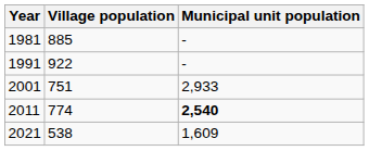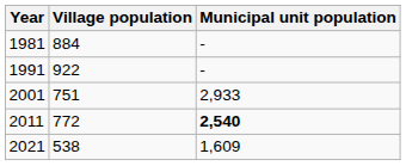 <table class=wikitable>
 <tr>
 <th>Year</th>
 <th>Village population</th>
 <th>Municipal unit population</th>
 </tr>
 <tr>
 <td>1981</td>
-<td>885</td>
+<td>884</td>
 <td>-</td>
 </tr>
 <tr>
 <td>1991</td>
 <td>922</td>
 <td>-</td>
 </tr>
 <tr>
 <td>2001</td>
 <td>751</td>
 <td>2,933</td>
 </tr>
 <tr>
 <td>2011</td>
-<td>774</td>
+<td>772</td>
 <td><strong>2,540</strong></td>
 </tr>
 <tr>
 <td>2021</td>
 <td>538</td>
 <td>1,609</td>
 </tr>
 </table>
